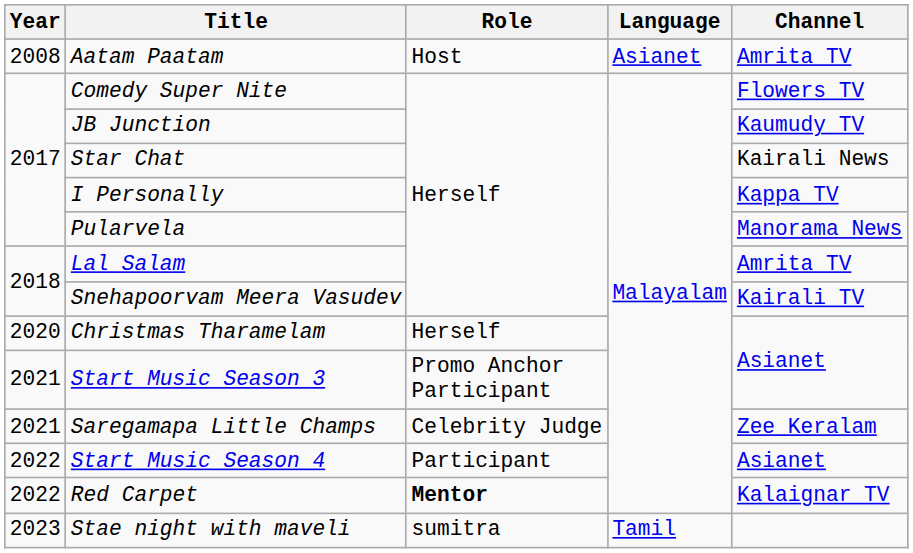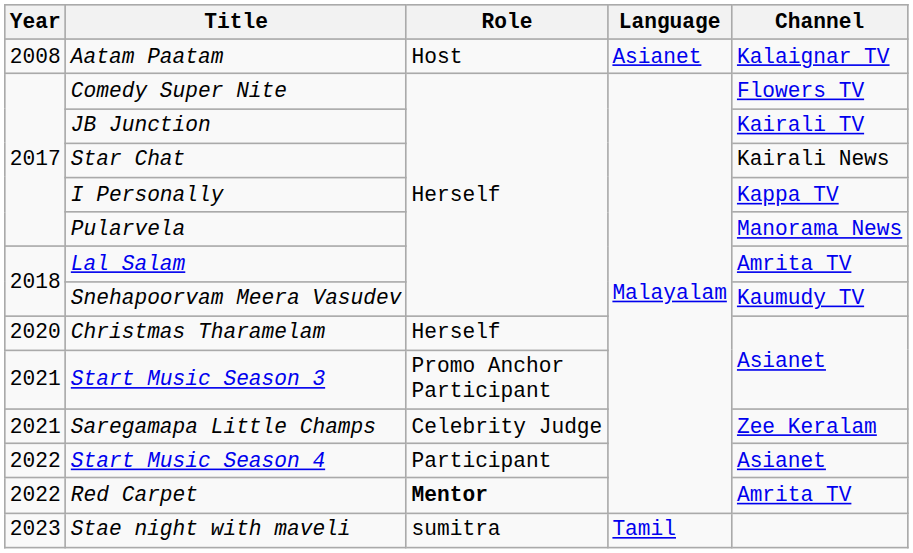 <table class="wikitable sortable">
 <tr>
 <th scope="col">Year</th>
 <th scope="col">Title</th>
 <th scope="col">Role</th>
 <th scope="col">Language</th>
 <th scope="col">Channel</th>
 </tr>
 <tr>
 <td>2008</td>
 <td><em>Aatam Paatam</em></td>
 <td>Host</td>
 <td><a href='#'>Asianet</a></td>
-<td><a href='#'>Amrita TV</a></td>
+<td><a href='#'>Kalaignar TV</a></td>
 </tr>
 <tr>
 <td rowspan=5>2017</td>
 <td><em>Comedy Super Nite</em></td>
 <td rowspan=7>Herself</td>
 <td rowspan=12><a href='#'>Malayalam</a></td>
 <td><a href='#'>Flowers TV</a></td>
 </tr>
 <tr>
 <td><em>JB Junction</em></td>
-<td><a href='#'>Kaumudy TV</a></td>
+<td><a href='#'>Kairali TV</a></td>
 </tr>
 <tr>
 <td><em>Star Chat</em></td>
 <td>Kairali News</td>
 </tr>
 <tr>
 <td><em>I Personally</em></td>
 <td><a href='#'>Kappa TV</a></td>
 </tr>
 <tr>
 <td><em>Pularvela</em></td>
 <td><a href='#'>Manorama News</a></td>
 </tr>
 <tr>
 <td rowspan=2>2018</td>
 <td><em><a href='#'>Lal Salam</a></em></td>
 <td><a href='#'>Amrita TV</a></td>
 </tr>
 <tr>
 <td><em>Snehapoorvam Meera Vasudev</em></td>
-<td><a href='#'>Kairali TV</a></td>
+<td><a href='#'>Kaumudy TV</a></td>
 </tr>
 <tr>
 <td>2020</td>
 <td><em>Christmas Tharamelam</em></td>
 <td>Herself</td>
 <td rowspan=2><a href='#'>Asianet</a></td>
 </tr>
 <tr>
 <td>2021</td>
 <td><em><a href='#'>Start Music Season 3</a></em></td>
 <td>Promo Anchor <br> Participant</td>
 </tr>
 <tr>
 <td>2021</td>
 <td><em>Saregamapa Little Champs</em></td>
 <td>Celebrity Judge</td>
 <td><a href='#'>Zee Keralam</a></td>
 </tr>
 <tr>
 <td>2022</td>
 <td><em><a href='#'>Start Music Season 4</a></em></td>
 <td>Participant</td>
 <td><a href='#'>Asianet</a></td>
 </tr>
 <tr>
 <td>2022</td>
 <td><em>Red Carpet</em></td>
 <td><strong>Mentor</strong></td>
-<td><a href='#'>Kalaignar TV</a></td>
+<td><a href='#'>Amrita TV</a></td>
 </tr>
 <tr>
 <td>2023</td>
 <td><em>Stae night with maveli</em></td>
 <td>sumitra</td>
 <td><a href='#'>Tamil</a></td>
 </tr>
 </table>
